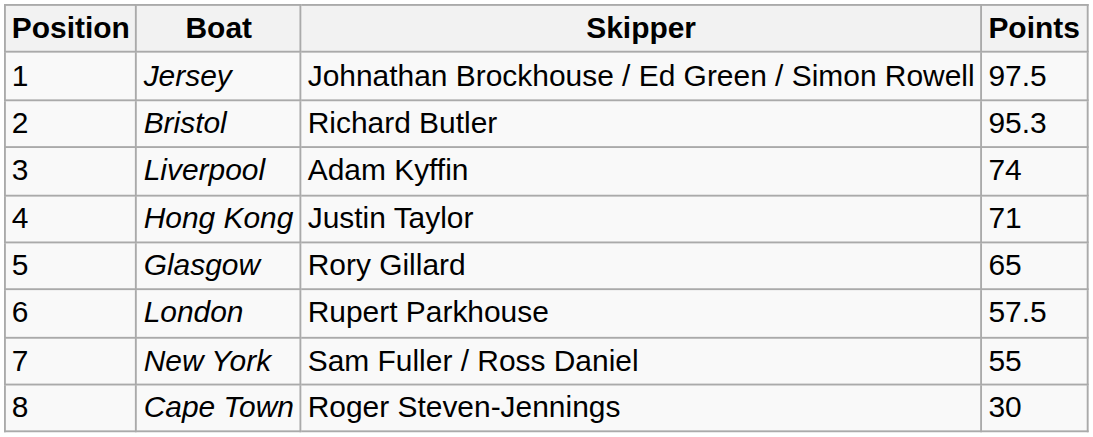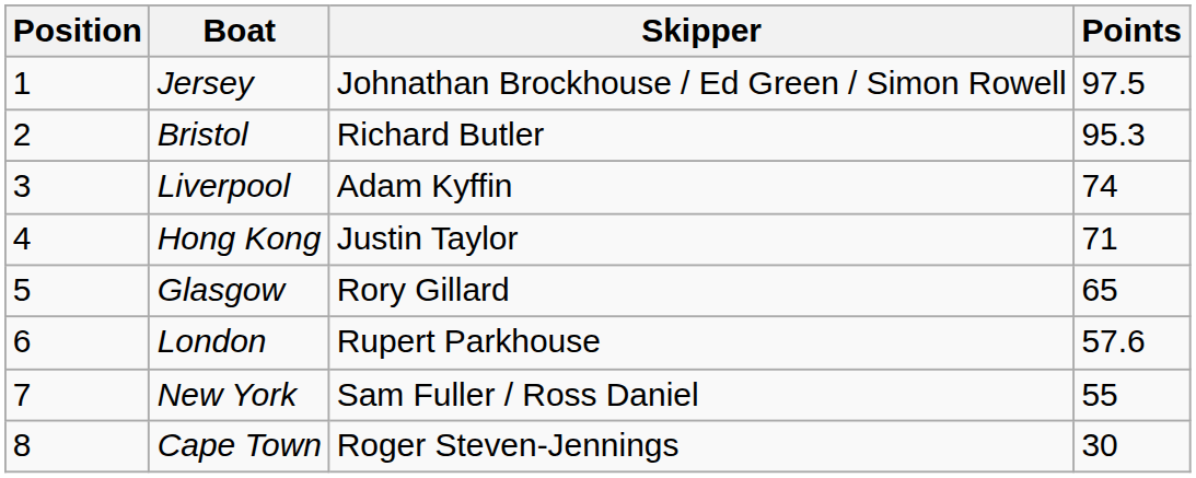 <table class="wikitable">
 <tr>
 <th>Position</th>
 <th>Boat</th>
 <th>Skipper</th>
 <th>Points</th>
 </tr>
 <tr>
 <td>1</td>
 <td><em>Jersey</em></td>
 <td>Johnathan Brockhouse / Ed Green / Simon Rowell</td>
 <td>97.5</td>
 </tr>
 <tr>
 <td>2</td>
 <td><em>Bristol</em></td>
 <td>Richard Butler</td>
 <td>95.3</td>
 </tr>
 <tr>
 <td>3</td>
 <td><em>Liverpool</em></td>
 <td>Adam Kyffin</td>
 <td>74</td>
 </tr>
 <tr>
 <td>4</td>
 <td><em>Hong Kong</em></td>
 <td>Justin Taylor</td>
 <td>71</td>
 </tr>
 <tr>
 <td>5</td>
 <td><em>Glasgow</em></td>
 <td>Rory Gillard</td>
 <td>65</td>
 </tr>
 <tr>
 <td>6</td>
 <td><em>London</em></td>
 <td>Rupert Parkhouse</td>
-<td>57.5</td>
+<td>57.6</td>
 </tr>
 <tr>
 <td>7</td>
 <td><em>New York</em></td>
 <td>Sam Fuller / Ross Daniel</td>
 <td>55</td>
 </tr>
 <tr>
 <td>8</td>
 <td><em>Cape Town</em></td>
 <td>Roger Steven-Jennings</td>
 <td>30</td>
 </tr>
 </table>
